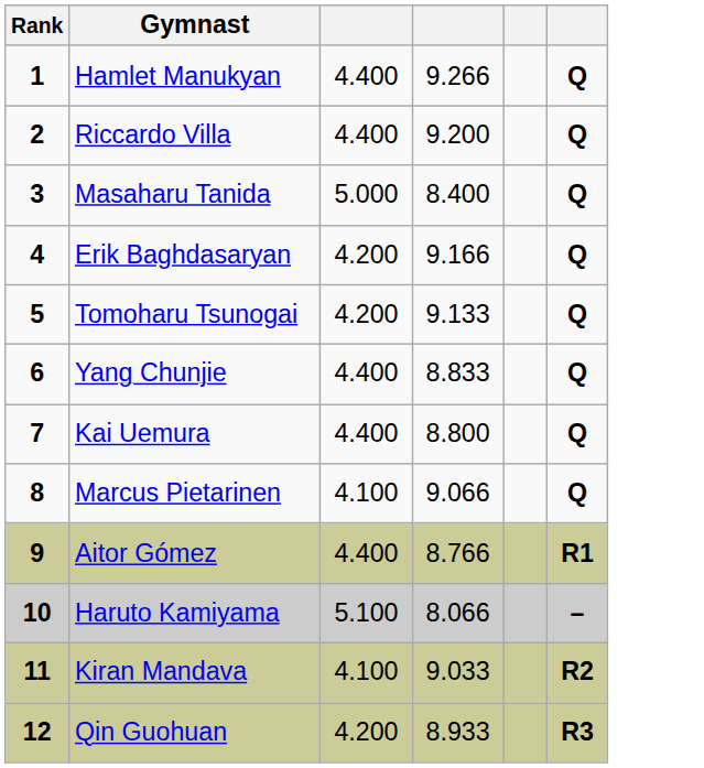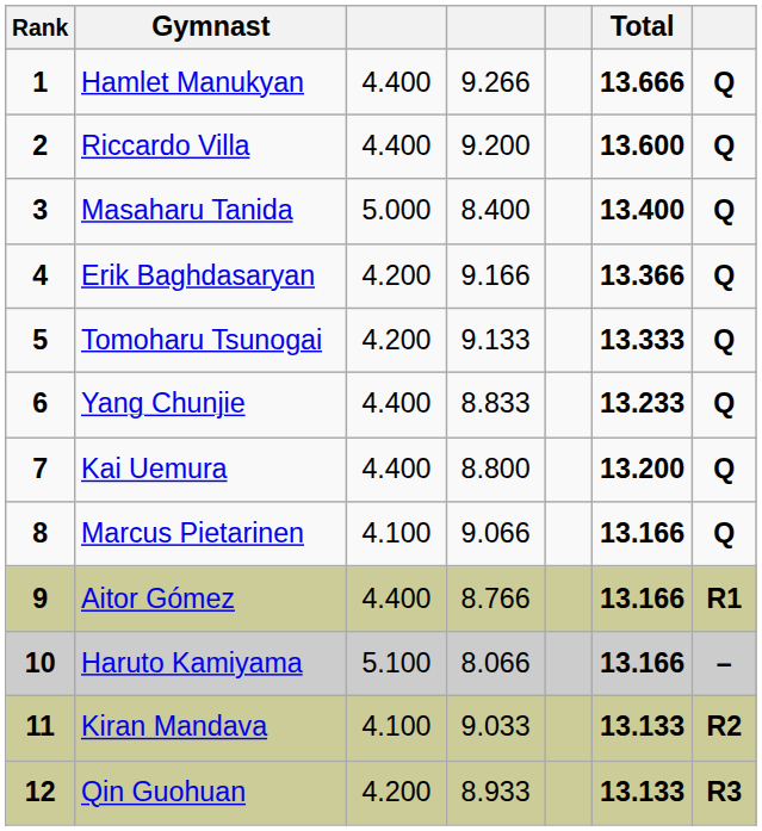 <table style="text-align:center;" class="wikitable sortable">
 <tr>
 <th scope="col" style="width:15px;"><small>Rank</small></th>
 <th scope="col" style="width:150px;">Gymnast</th>
 <th scope="col" style="width:50px;"><small></small></th>
 <th scope="col" style="width:50px;"><small></small></th>
 <th scope="col" style="width:20px;"><small></small></th>
+<th scope="col" style="width:50px;">Total</th>
 <th scope="col" style="width:30px;"><small></small></th>
 </tr>
 <tr>
 <td scope="row" style="text-align:center"><strong>1</strong></td>
 <td style="height:30px; text-align:left;"> <a href='#'>Hamlet Manukyan</a></td>
 <td>4.400</td>
 <td>9.266</td>
 <td></td>
+<td><strong>13.666</strong></td>
 <td><strong>Q</strong></td>
 </tr>
 <tr>
 <td scope="row" style="text-align:center"><strong>2</strong></td>
 <td style="height:30px; text-align:left;"> <a href='#'>Riccardo Villa</a></td>
 <td>4.400</td>
 <td>9.200</td>
 <td></td>
+<td><strong>13.600</strong></td>
 <td><strong>Q</strong></td>
 </tr>
 <tr>
 <td scope="row" style="text-align:center"><strong>3</strong></td>
 <td style="height:30px; text-align:left;"> <a href='#'>Masaharu Tanida</a></td>
 <td>5.000</td>
 <td>8.400</td>
 <td></td>
+<td><strong>13.400</strong></td>
 <td><strong>Q</strong></td>
 </tr>
 <tr>
 <td scope="row" style="text-align:center"><strong>4</strong></td>
 <td style="height:30px; text-align:left;"> <a href='#'>Erik Baghdasaryan</a></td>
 <td>4.200</td>
 <td>9.166</td>
 <td></td>
+<td><strong>13.366</strong></td>
 <td><strong>Q</strong></td>
 </tr>
 <tr>
 <td scope="row" style="text-align:center"><strong>5</strong></td>
 <td style="height:30px; text-align:left;"> <a href='#'>Tomoharu Tsunogai</a></td>
 <td>4.200</td>
 <td>9.133</td>
 <td></td>
+<td><strong>13.333</strong></td>
 <td><strong>Q</strong></td>
 </tr>
 <tr>
 <td scope="row" style="text-align:center"><strong>6</strong></td>
 <td style="height:30px; text-align:left;"> <a href='#'>Yang Chunjie</a></td>
 <td>4.400</td>
 <td>8.833</td>
 <td></td>
+<td><strong>13.233</strong></td>
 <td><strong>Q</strong></td>
 </tr>
 <tr>
 <td scope="row" style="text-align:center"><strong>7</strong></td>
 <td style="height:30px; text-align:left;"> <a href='#'>Kai Uemura</a></td>
 <td>4.400</td>
 <td>8.800</td>
 <td></td>
+<td><strong>13.200</strong></td>
 <td><strong>Q</strong></td>
 </tr>
 <tr>
 <td scope="row" style="text-align:center"><strong>8</strong></td>
 <td style="height:30px; text-align:left;"> <a href='#'>Marcus Pietarinen</a></td>
 <td>4.100</td>
 <td>9.066</td>
 <td></td>
+<td><strong>13.166</strong></td>
 <td><strong>Q</strong></td>
 </tr>
 <tr style="background:#cccc99;">
 <td scope="row" style="text-align:center"><strong>9</strong></td>
 <td style="height:30px; text-align:left;"> <a href='#'>Aitor Gómez</a></td>
 <td>4.400</td>
 <td>8.766</td>
 <td></td>
+<td><strong>13.166</strong></td>
 <td><strong>R1</strong></td>
 </tr>
 <tr style="background:#cccccc;">
 <td scope="row" style="text-align:center"><strong>10</strong></td>
 <td style="height:30px; text-align:left;"> <a href='#'>Haruto Kamiyama</a></td>
 <td>5.100</td>
 <td>8.066</td>
 <td></td>
+<td><strong>13.166</strong></td>
 <td><strong>–</strong></td>
 </tr>
 <tr style="background:#cccc99;">
 <td scope="row" style="text-align:center"><strong>11</strong></td>
 <td style="height:30px; text-align:left;"> <a href='#'>Kiran Mandava</a></td>
 <td>4.100</td>
 <td>9.033</td>
 <td></td>
+<td><strong>13.133</strong></td>
 <td><strong>R2</strong></td>
 </tr>
 <tr style="background:#cccc99;">
 <td scope="row" style="text-align:center"><strong>12</strong></td>
 <td style="height:30px; text-align:left;"> <a href='#'>Qin Guohuan</a></td>
 <td>4.200</td>
 <td>8.933</td>
 <td></td>
+<td><strong>13.133</strong></td>
 <td><strong>R3</strong></td>
 </tr>
 </table>
